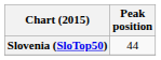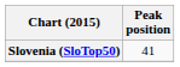 <table class="wikitable sortable plainrowheaders" style="text-align:center;">
 <tr>
 <th scope="col">Chart (2015)</th>
 <th scope="col">Peak<br>position</th>
 </tr>
 <tr>
 <th scope="row">Slovenia (<a href='#'>SloTop50</a>)</th>
-<td align=center>44</td>
+<td align=center>41</td>
 </tr>
 <tr>
 </tr>
 <tr>
 </tr>
 <tr>
 </tr>
 </table>
